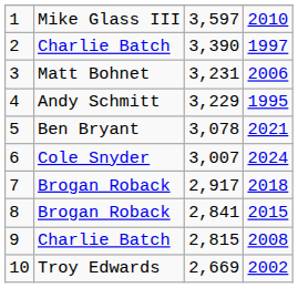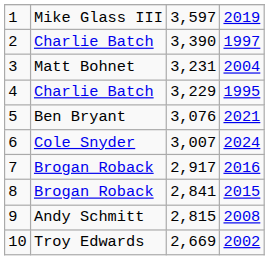 <table class="wikitable">
 <tr>
 </tr>
 <tr>
 <td>1</td>
 <td>Mike Glass III</td>
 <td><abbr>3,597</abbr></td>
-<td><a href='#'>2010</a></td>
+<td><a href='#'>2019</a></td>
 </tr>
 <tr>
 <td>2</td>
 <td><a href='#'>Charlie Batch</a></td>
 <td><abbr>3,390</abbr></td>
 <td><a href='#'>1997</a></td>
 </tr>
 <tr>
 <td>3</td>
 <td>Matt Bohnet</td>
 <td><abbr>3,231</abbr></td>
-<td><a href='#'>2006</a></td>
+<td><a href='#'>2004</a></td>
 </tr>
 <tr>
 <td>4</td>
-<td>Andy Schmitt</td>
+<td><a href='#'>Charlie Batch</a></td>
 <td><abbr>3,229</abbr></td>
 <td><a href='#'>1995</a></td>
 </tr>
 <tr>
 <td>5</td>
 <td>Ben Bryant</td>
-<td><abbr>3,078</abbr></td>
+<td><abbr>3,076</abbr></td>
 <td><a href='#'>2021</a></td>
 </tr>
 <tr>
 <td>6</td>
 <td><a href='#'>Cole Snyder</a></td>
 <td><abbr>3,007</abbr></td>
 <td><a href='#'>2024</a></td>
 </tr>
 <tr>
 <td>7</td>
 <td><a href='#'>Brogan Roback</a></td>
 <td><abbr>2,917</abbr></td>
-<td><a href='#'>2018</a></td>
+<td><a href='#'>2016</a></td>
 </tr>
 <tr>
 <td>8</td>
 <td><a href='#'>Brogan Roback</a></td>
 <td><abbr>2,841</abbr></td>
 <td><a href='#'>2015</a></td>
 </tr>
 <tr>
 <td>9</td>
-<td><a href='#'>Charlie Batch</a></td>
+<td>Andy Schmitt</td>
 <td><abbr>2,815</abbr></td>
 <td><a href='#'>2008</a></td>
 </tr>
 <tr>
 <td>10</td>
 <td>Troy Edwards</td>
 <td><abbr>2,669</abbr></td>
 <td><a href='#'>2002</a></td>
 </tr>
 </table>
